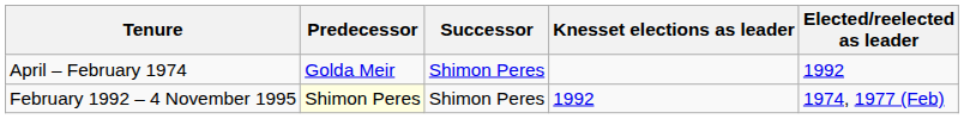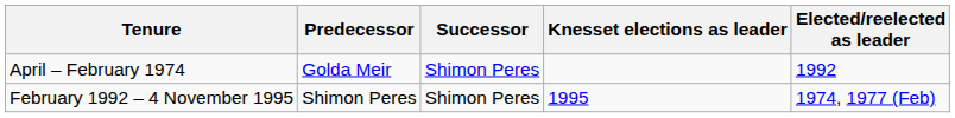 <table class="wikitable">
 <tr>
 <th>Tenure</th>
 <th>Predecessor</th>
 <th>Successor</th>
 <th>Knesset elections as leader</th>
 <th>Elected/reelected<br>as leader</th>
 </tr>
 <tr>
 <td>April – February 1974</td>
 <td><a href='#'>Golda Meir</a></td>
 <td><a href='#'>Shimon Peres</a></td>
 <td></td>
 <td><a href='#'>1992</a></td>
 </tr>
 <tr>
 <td>February 1992 – 4 November 1995</td>
-<td style="background: lightyellow;">Shimon Peres</td>
 <td>Shimon Peres</td>
-<td><a href='#'>1992</a></td>
+<td>Shimon Peres</td>
+<td><a href='#'>1995</a></td>
 <td><a href='#'>1974</a>, <a href='#'>1977 (Feb)</a></td>
 </tr>
 </table>
